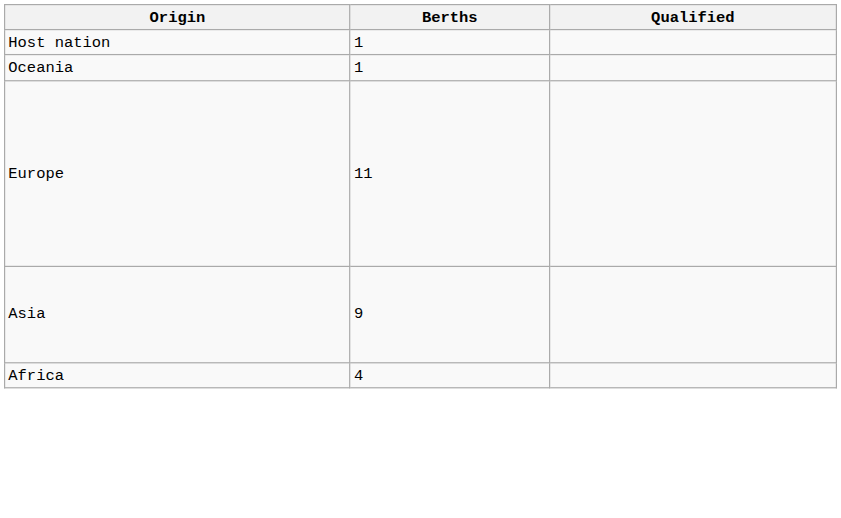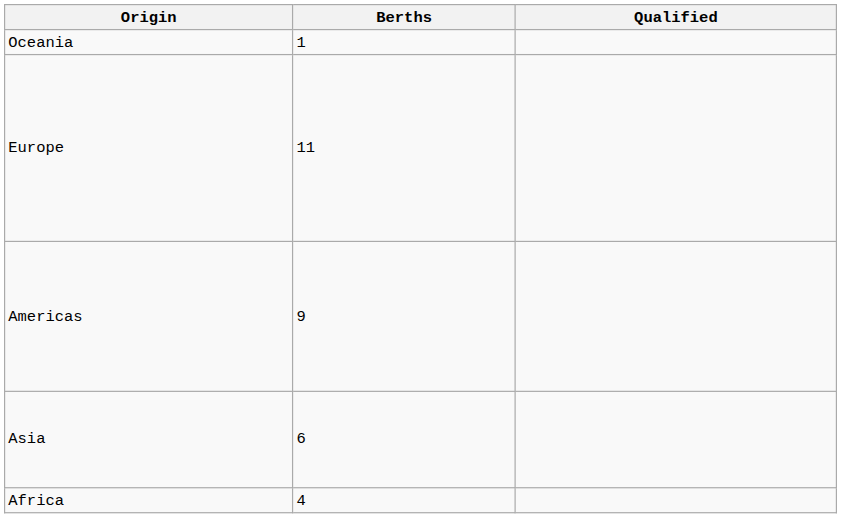 <table class="wikitable" style="width:700px;">
 <tr>
 <th>Origin</th>
 <th>Berths</th>
 <th>Qualified</th>
-</tr>
-<tr>
-<td>Host nation</td>
-<td>1</td>
-<td></td>
 </tr>
 <tr>
 <td>Oceania</td>
 <td>1</td>
 <td> <br> </td>
 </tr>
 <tr>
 <td>Europe</td>
 <td>11</td>
 <td> <br>  <br>  <br>  <br>  <br>  <br>  <br>  <br>  <br>  <br> </td>
 </tr>
 <tr>
+<td>Americas</td>
+<td>9</td>
+<td> <br>  <br>  <br>  <br>  <br>  <br>  <br>  <br> </td>
+</tr>
+<tr>
 <td>Asia</td>
-<td>9</td>
+<td>6</td>
 <td> <br>  <br>  <br>  <br>  <br> </td>
 </tr>
 <tr>
 <td>Africa</td>
 <td>4</td>
 <td> <br> </td>
 </tr>
 </table>
